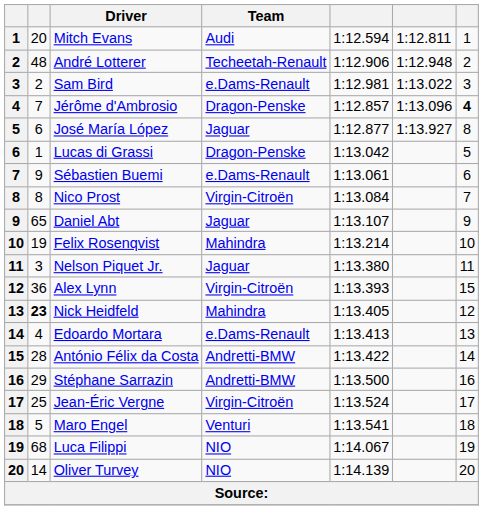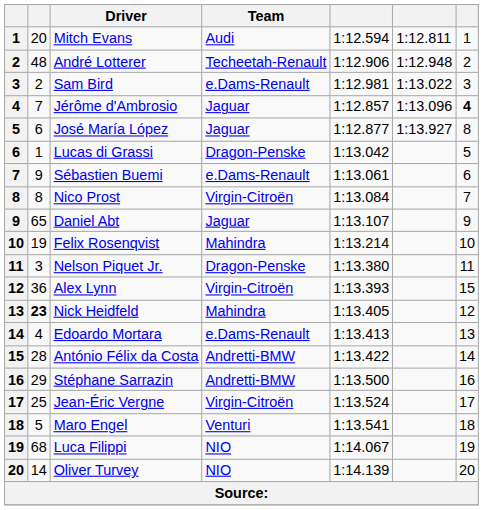 <table class="wikitable sortable" style="font-size: 85%">
 <tr>
 <th scope="col"></th>
 <th scope="col"></th>
 <th scope="col">Driver</th>
 <th scope="col">Team</th>
 <th scope="col"></th>
 <th scope="col"></th>
 <th scope="col"></th>
 </tr>
 <tr>
 <th scope="row">1</th>
 <td align="center">20</td>
 <td data-sort-value="EVA"> <a href='#'>Mitch Evans</a></td>
 <td><a href='#'>Audi</a></td>
 <td>1:12.594</td>
 <td>1:12.811</td>
 <td align="center">1</td>
 </tr>
 <tr>
 <th scope="row">2</th>
 <td align="center">48</td>
 <td data-sort-value="LOT"> <a href='#'>André Lotterer</a></td>
 <td><a href='#'>Techeetah-Renault</a></td>
 <td>1:12.906</td>
 <td>1:12.948</td>
 <td align="center">2</td>
 </tr>
 <tr>
 <th scope="row">3</th>
 <td align="center">2</td>
 <td data-sort-value="BIR"> <a href='#'>Sam Bird</a></td>
 <td><a href='#'>e.Dams-Renault</a></td>
 <td>1:12.981</td>
 <td>1:13.022</td>
 <td align="center">3</td>
 </tr>
 <tr>
 <th scope="row">4</th>
 <td align="center">7</td>
 <td data-sort-value="DAM"> <a href='#'>Jérôme d'Ambrosio</a></td>
-<td><a href='#'>Dragon-Penske</a></td>
+<td><a href='#'>Jaguar</a></td>
 <td>1:12.857</td>
 <td>1:13.096</td>
 <td align="center"><strong>4</strong></td>
 </tr>
 <tr>
 <th scope="row">5</th>
 <td align="center">6</td>
 <td data-sort-value="LOP"> <a href='#'>José María López</a></td>
 <td><a href='#'>Jaguar</a></td>
 <td>1:12.877</td>
 <td>1:13.927</td>
 <td align="center">8</td>
 </tr>
 <tr>
 <th scope="row">6</th>
 <td align="center">1</td>
 <td data-sort-value="DIG"> <a href='#'>Lucas di Grassi</a></td>
 <td><a href='#'>Dragon-Penske</a></td>
 <td>1:13.042</td>
 <td></td>
 <td align="center">5</td>
 </tr>
 <tr>
 <th scope="row">7</th>
 <td align="center">9</td>
 <td data-sort-value="BUE"> <a href='#'>Sébastien Buemi</a></td>
 <td><a href='#'>e.Dams-Renault</a></td>
 <td>1:13.061</td>
 <td></td>
 <td align="center">6</td>
 </tr>
 <tr>
 <th scope="row">8</th>
 <td align="center">8</td>
 <td data-sort-value="PRO"> <a href='#'>Nico Prost</a></td>
 <td><a href='#'>Virgin-Citroën</a></td>
 <td>1:13.084</td>
 <td></td>
 <td align="center">7</td>
 </tr>
 <tr>
 <th scope="row">9</th>
 <td align="center">65</td>
 <td data-sort-value="ABT"> <a href='#'>Daniel Abt</a></td>
 <td><a href='#'>Jaguar</a></td>
 <td>1:13.107</td>
 <td></td>
 <td align="center">9</td>
 </tr>
 <tr>
 <th scope="row">10</th>
 <td align="center">19</td>
 <td data-sort-value="ROS"> <a href='#'>Felix Rosenqvist</a></td>
 <td><a href='#'>Mahindra</a></td>
 <td>1:13.214</td>
 <td></td>
 <td align="center">10</td>
 </tr>
 <tr>
 <th scope="row">11</th>
 <td align="center">3</td>
 <td data-sort-value="PIQ"> <a href='#'>Nelson Piquet Jr.</a></td>
-<td><a href='#'>Jaguar</a></td>
+<td><a href='#'>Dragon-Penske</a></td>
 <td>1:13.380</td>
 <td></td>
 <td align="center">11</td>
 </tr>
 <tr>
 <th scope="row">12</th>
 <td align="center">36</td>
 <td data-sort-value="LYN"> <a href='#'>Alex Lynn</a></td>
 <td><a href='#'>Virgin-Citroën</a></td>
 <td>1:13.393</td>
 <td></td>
 <td align="center">15</td>
 </tr>
 <tr>
 <th scope="row">13</th>
 <td align="center"><strong>23</strong></td>
 <td data-sort-value="HEI"> <a href='#'>Nick Heidfeld</a></td>
 <td><a href='#'>Mahindra</a></td>
 <td>1:13.405</td>
 <td></td>
 <td align="center">12</td>
 </tr>
 <tr>
 <th scope="row">14</th>
 <td align="center">4</td>
 <td data-sort-value="MOR"> <a href='#'>Edoardo Mortara</a></td>
 <td><a href='#'>e.Dams-Renault</a></td>
 <td>1:13.413</td>
 <td></td>
 <td align="center">13</td>
 </tr>
 <tr>
 <th scope="row">15</th>
 <td align="center">28</td>
 <td data-sort-value="FDC"> <a href='#'>António Félix da Costa</a></td>
 <td><a href='#'>Andretti-BMW</a></td>
 <td>1:13.422</td>
 <td></td>
 <td align="center">14</td>
 </tr>
 <tr>
 <th scope="row">16</th>
 <td align="center">29</td>
 <td data-sort-value="SAR"> <a href='#'>Stéphane Sarrazin</a></td>
 <td><a href='#'>Andretti-BMW</a></td>
 <td>1:13.500</td>
 <td></td>
 <td align="center">16</td>
 </tr>
 <tr>
 <th scope="row">17</th>
 <td align="center">25</td>
 <td data-sort-value="VER"> <a href='#'>Jean-Éric Vergne</a></td>
 <td><a href='#'>Virgin-Citroën</a></td>
 <td>1:13.524</td>
 <td></td>
 <td align="center">17</td>
 </tr>
 <tr>
 <th scope="row">18</th>
 <td align="center">5</td>
 <td data-sort-value="ENG"> <a href='#'>Maro Engel</a></td>
 <td><a href='#'>Venturi</a></td>
 <td>1:13.541</td>
 <td></td>
 <td align="center">18</td>
 </tr>
 <tr>
 <th scope="row">19</th>
 <td align="center">68</td>
 <td data-sort-value="FIL"> <a href='#'>Luca Filippi</a></td>
 <td><a href='#'>NIO</a></td>
 <td>1:14.067</td>
 <td></td>
 <td align="center">19</td>
 </tr>
 <tr>
 <th scope="row">20</th>
 <td align="center">14</td>
 <td data-sort-value="TUR"> <a href='#'>Oliver Turvey</a></td>
 <td><a href='#'>NIO</a></td>
 <td>1:14.139</td>
 <td></td>
 <td align="center">20</td>
 </tr>
 <tr>
 <th colspan="7">Source:</th>
 </tr>
 <tr>
 </tr>
 </table>
